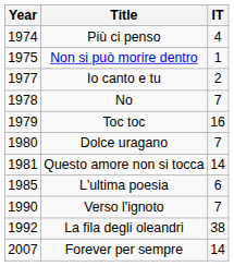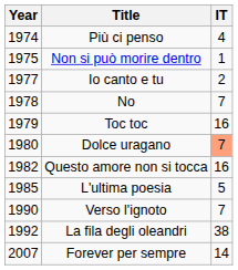 <table class="wikitable">
 <tr>
 <th align="center">Year</th>
 <th align="center">Title</th>
 <th align="center">IT</th>
 </tr>
 <tr>
 <td align="center">1974</td>
 <td align="center">Più ci penso</td>
 <td align="center">4</td>
 </tr>
 <tr>
 <td align="center">1975</td>
 <td align="center"><a href='#'>Non si può morire dentro</a></td>
 <td align="center">1</td>
 </tr>
 <tr>
 <td align="center">1977</td>
 <td align="center">Io canto e tu</td>
 <td align="center">2</td>
 </tr>
 <tr>
 <td align="center">1978</td>
 <td align="center">No</td>
 <td align="center">7</td>
 </tr>
 <tr>
 <td align="center">1979</td>
 <td align="center">Toc toc</td>
 <td align="center">16</td>
 </tr>
 <tr>
 <td align="center">1980</td>
 <td align="center">Dolce uragano</td>
-<td align="center">7</td>
+<td align="center" style="background: lightsalmon;">7</td>
 </tr>
 <tr>
-<td align="center">1981</td>
+<td align="center">1982</td>
 <td align="center">Questo amore non si tocca</td>
-<td align="center">14</td>
+<td align="center">16</td>
 </tr>
 <tr>
 <td align="center">1985</td>
 <td align="center">L'ultima poesia</td>
-<td align="center">6</td>
+<td align="center">5</td>
 </tr>
 <tr>
 <td align="center">1990</td>
 <td align="center">Verso l'ignoto</td>
 <td align="center">7</td>
 </tr>
 <tr>
 <td align="center">1992</td>
 <td align="center">La fila degli oleandri</td>
 <td align="center">38</td>
 </tr>
 <tr>
 <td align="center">2007</td>
 <td align="center">Forever per sempre</td>
 <td align="center">14</td>
 </tr>
 </table>
